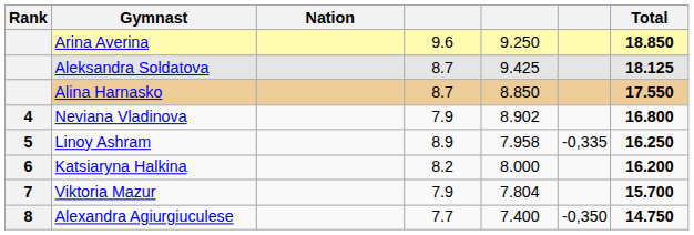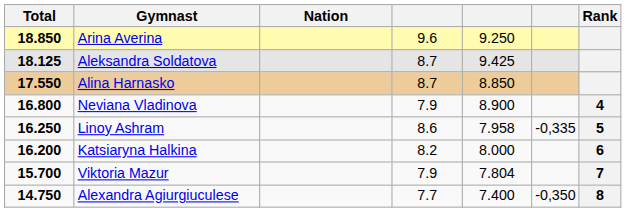 <table class="wikitable sortable" style="text-align:center; font-size:85%">
 <tr>
-<th scope="col" style="width:20px;">Rank</th>
+<th ! scope="col" style="width:60px;">Total</th>
 <th ! scope="col" style="width:170px;">Gymnast</th>
 <th ! scope="col" style="width:120px;">Nation</th>
 <th ! scope="col" style="width:60px;"></th>
 <th ! scope="col" style="width:60px;"></th>
 <th ! scope="col" style="width:30px;"></th>
-<th ! scope="col" style="width:60px;">Total</th>
+<th scope="col" style="width:20px;">Rank</th>
 </tr>
 <tr bgcolor=fffcaf>
-<th scope=row></th>
+<td><strong>18.850</strong></td>
 <td align=left><a href='#'>Arina Averina</a></td>
 <td style="text-align:left;"></td>
 <td>9.6</td>
 <td>9.250</td>
 <td></td>
-<td><strong>18.850</strong></td>
+<th scope=row></th>
 </tr>
 <tr bgcolor=e5e5e5>
-<th scope=row></th>
+<td><strong>18.125</strong></td>
 <td align=left><a href='#'>Aleksandra Soldatova</a></td>
 <td style="text-align:left;"></td>
 <td>8.7</td>
 <td>9.425</td>
 <td></td>
-<td><strong>18.125</strong></td>
+<th scope=row></th>
 </tr>
 <tr bgcolor=eecc99>
-<th scope=row></th>
+<td><strong>17.550</strong></td>
 <td align=left><a href='#'>Alina Harnasko</a></td>
 <td style="text-align:left;"></td>
 <td>8.7</td>
 <td>8.850</td>
 <td></td>
-<td><strong>17.550</strong></td>
+<th scope=row></th>
 </tr>
 <tr>
-<th scope=row>4</th>
+<td><strong>16.800</strong></td>
 <td align=left><a href='#'>Neviana Vladinova</a></td>
 <td style="text-align:left;"></td>
 <td>7.9</td>
-<td>8.902</td>
+<td>8.900</td>
 <td></td>
-<td><strong>16.800</strong></td>
+<th scope=row>4</th>
 </tr>
 <tr>
-<th scope=row>5</th>
+<td><strong>16.250</strong></td>
 <td align=left><a href='#'>Linoy Ashram</a></td>
 <td style="text-align:left;"></td>
-<td>8.9</td>
+<td>8.6</td>
 <td>7.958</td>
 <td>-0,335</td>
-<td><strong>16.250</strong></td>
+<th scope=row>5</th>
 </tr>
 <tr>
-<th scope=row>6</th>
+<td><strong>16.200</strong></td>
 <td align=left><a href='#'>Katsiaryna Halkina</a></td>
 <td style="text-align:left;"></td>
 <td>8.2</td>
 <td>8.000</td>
 <td></td>
-<td><strong>16.200</strong></td>
+<th scope=row>6</th>
 </tr>
 <tr>
-<th scope=row>7</th>
+<td><strong>15.700</strong></td>
 <td align=left><a href='#'>Viktoria Mazur</a></td>
 <td style="text-align:left;"></td>
 <td>7.9</td>
 <td>7.804</td>
 <td></td>
-<td><strong>15.700</strong></td>
+<th scope=row>7</th>
 </tr>
 <tr>
-<th scope=row>8</th>
+<td><strong>14.750</strong></td>
 <td align=left><a href='#'>Alexandra Agiurgiuculese</a></td>
 <td style="text-align:left;"></td>
 <td>7.7</td>
 <td>7.400</td>
 <td>-0,350</td>
-<td><strong>14.750</strong></td>
+<th scope=row>8</th>
 </tr>
 </table>
